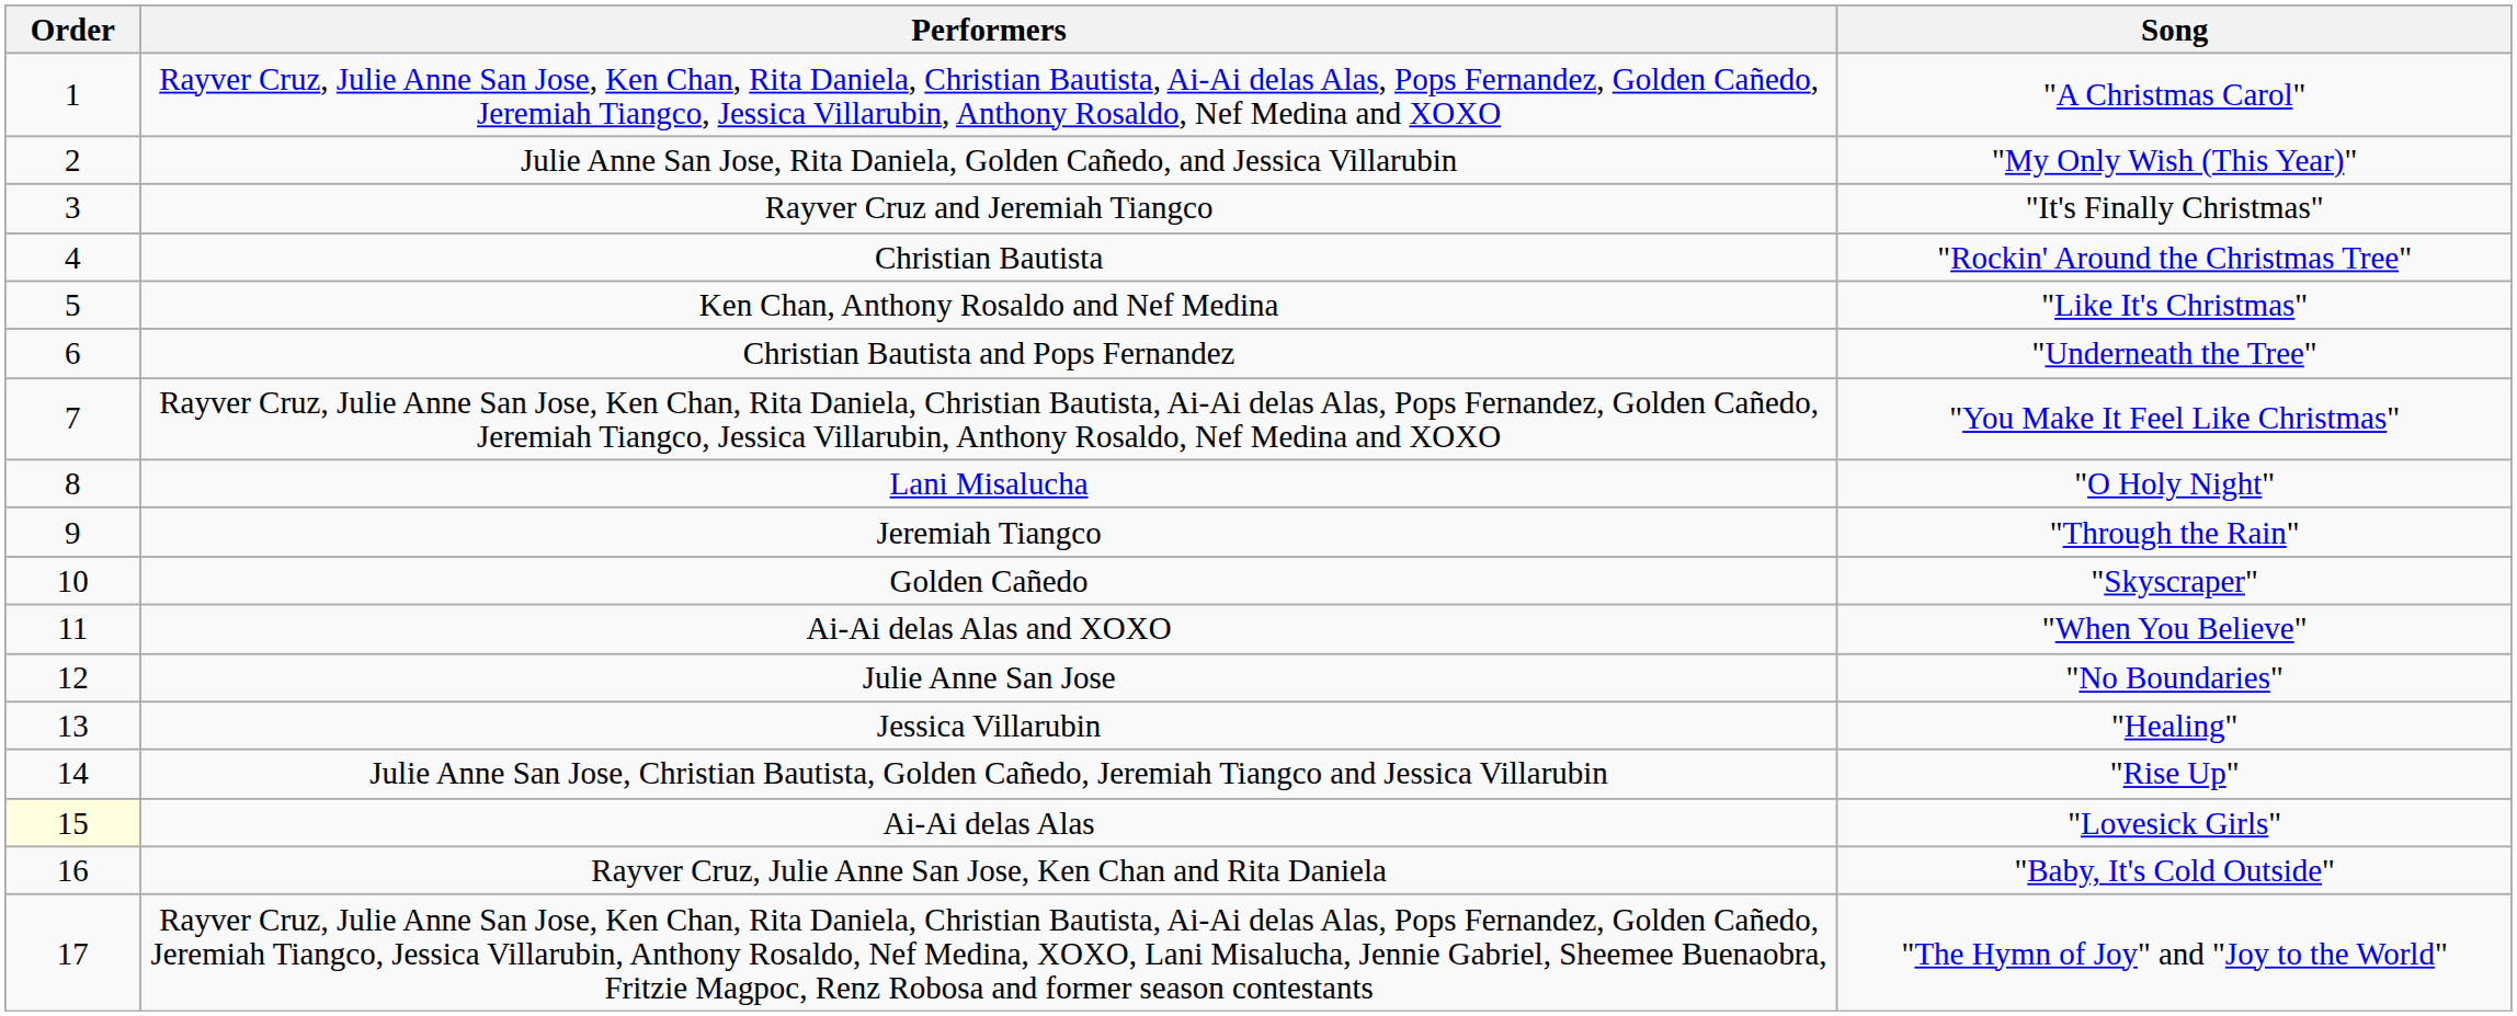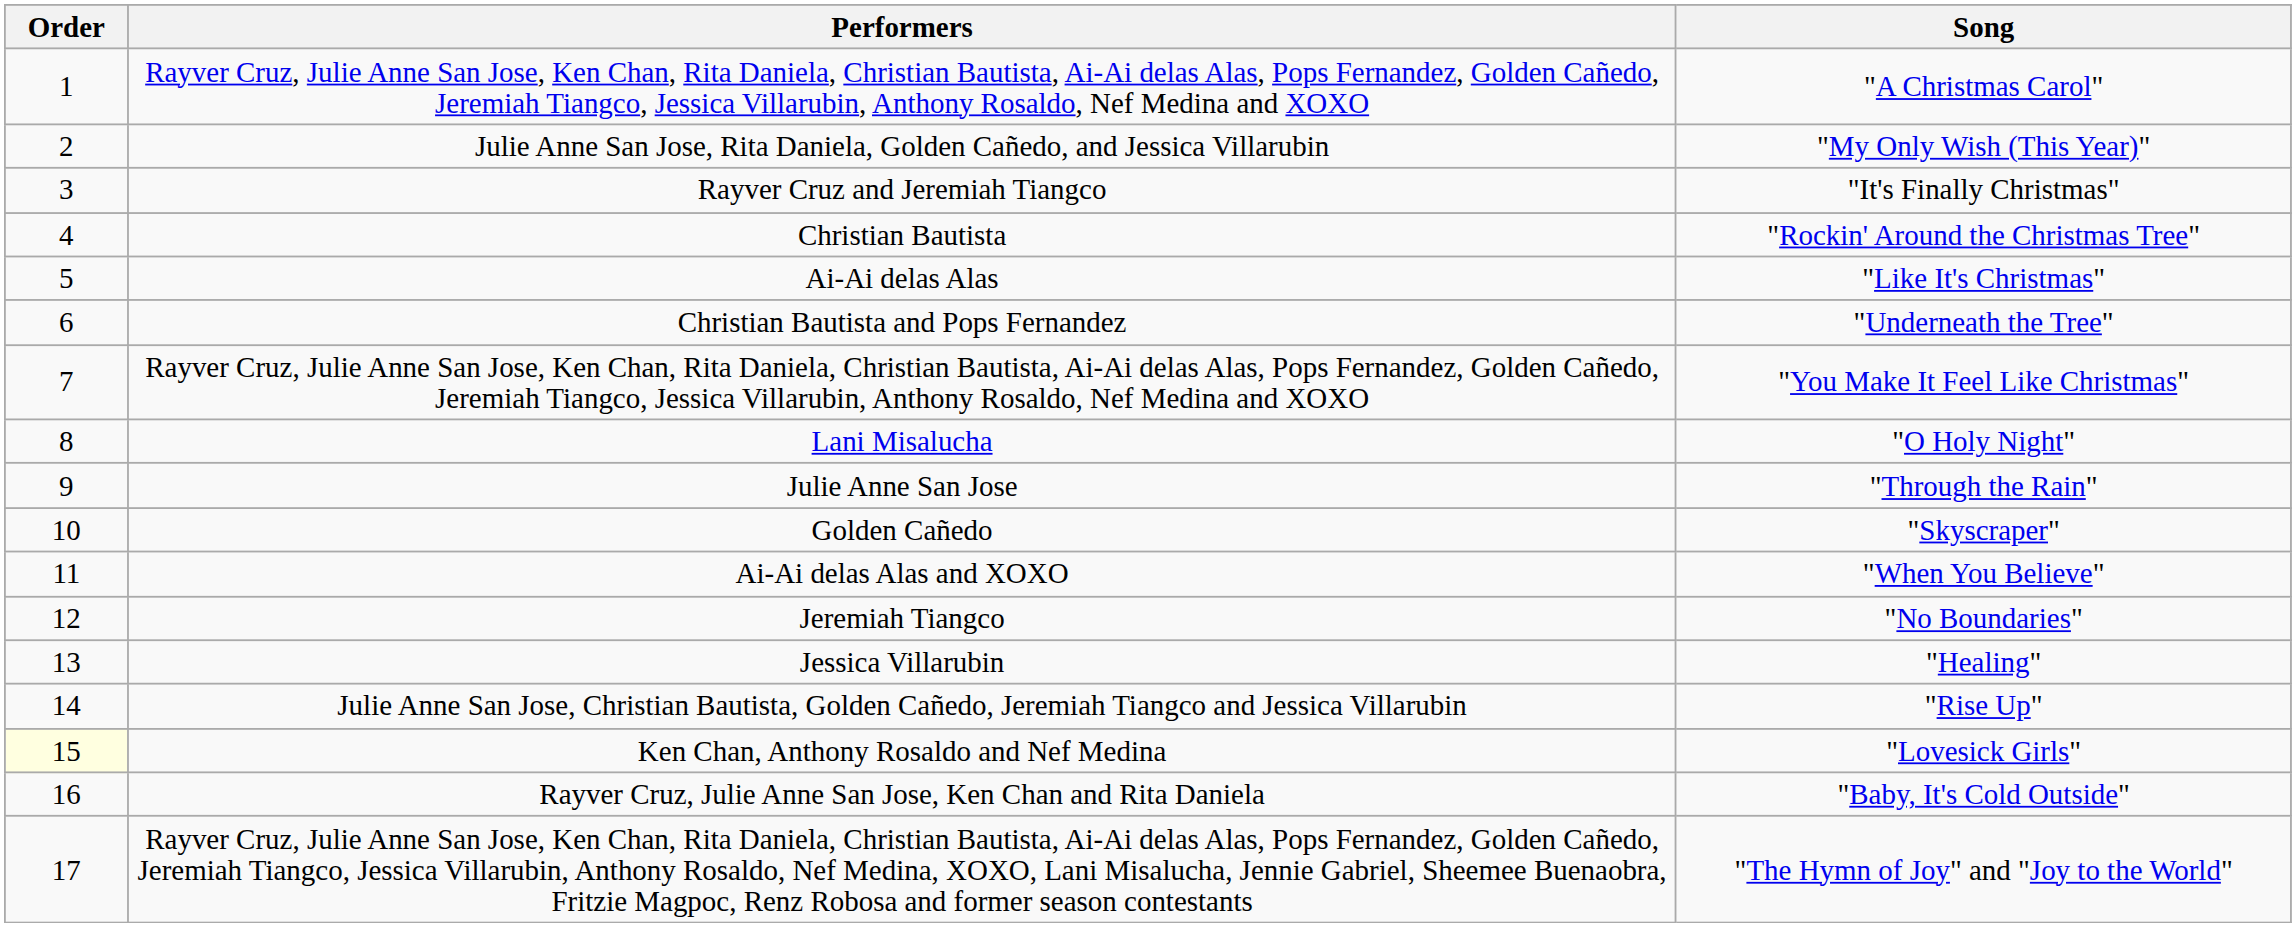 <table class="wikitable" style="text-align:center; line-height:17px; width:100%;">
 <tr>
 <th width=5%>Order</th>
 <th width=63%>Performers</th>
 <th width=25%>Song</th>
 </tr>
 <tr>
 <td>1</td>
 <td><a href='#'>Rayver Cruz</a>, <a href='#'>Julie Anne San Jose</a>, <a href='#'>Ken Chan</a>, <a href='#'>Rita Daniela</a>, <a href='#'>Christian Bautista</a>, <a href='#'>Ai-Ai delas Alas</a>, <a href='#'>Pops Fernandez</a>, <a href='#'>Golden Cañedo</a>, <a href='#'>Jeremiah Tiangco</a>, <a href='#'>Jessica Villarubin</a>, <a href='#'>Anthony Rosaldo</a>, Nef Medina and <a href='#'>XOXO</a></td>
 <td>"<a href='#'>A Christmas Carol</a>"</td>
 </tr>
 <tr>
 <td>2</td>
 <td>Julie Anne San Jose, Rita Daniela, Golden Cañedo, and Jessica Villarubin</td>
 <td>"<a href='#'>My Only Wish (This Year)</a>"</td>
 </tr>
 <tr>
 <td>3</td>
 <td>Rayver Cruz and Jeremiah Tiangco</td>
 <td>"It's Finally Christmas"</td>
 </tr>
 <tr>
 <td>4</td>
 <td>Christian Bautista</td>
 <td>"<a href='#'>Rockin' Around the Christmas Tree</a>"</td>
 </tr>
 <tr>
 <td>5</td>
-<td>Ken Chan, Anthony Rosaldo and Nef Medina</td>
+<td>Ai-Ai delas Alas</td>
 <td>"<a href='#'>Like It's Christmas</a>"</td>
 </tr>
 <tr>
 <td>6</td>
 <td>Christian Bautista and Pops Fernandez</td>
 <td>"<a href='#'>Underneath the Tree</a>"</td>
 </tr>
 <tr>
 <td>7</td>
 <td>Rayver Cruz, Julie Anne San Jose, Ken Chan, Rita Daniela, Christian Bautista, Ai-Ai delas Alas, Pops Fernandez, Golden Cañedo, Jeremiah Tiangco, Jessica Villarubin, Anthony Rosaldo, Nef Medina and XOXO</td>
 <td>"<a href='#'>You Make It Feel Like Christmas</a>"</td>
 </tr>
 <tr>
 <td>8</td>
 <td><a href='#'>Lani Misalucha</a></td>
 <td>"<a href='#'>O Holy Night</a>"</td>
 </tr>
 <tr>
 <td>9</td>
-<td>Jeremiah Tiangco</td>
+<td>Julie Anne San Jose</td>
 <td>"<a href='#'>Through the Rain</a>"</td>
 </tr>
 <tr>
 <td>10</td>
 <td>Golden Cañedo</td>
 <td>"<a href='#'>Skyscraper</a>"</td>
 </tr>
 <tr>
 <td>11</td>
 <td>Ai-Ai delas Alas and XOXO</td>
 <td>"<a href='#'>When You Believe</a>"</td>
 </tr>
 <tr>
 <td>12</td>
-<td>Julie Anne San Jose</td>
+<td>Jeremiah Tiangco</td>
 <td>"<a href='#'>No Boundaries</a>"</td>
 </tr>
 <tr>
 <td>13</td>
 <td>Jessica Villarubin</td>
 <td>"<a href='#'>Healing</a>"</td>
 </tr>
 <tr>
 <td>14</td>
 <td>Julie Anne San Jose, Christian Bautista, Golden Cañedo, Jeremiah Tiangco and Jessica Villarubin</td>
 <td>"<a href='#'>Rise Up</a>"</td>
 </tr>
 <tr>
 <td style="background: lightyellow;">15</td>
-<td>Ai-Ai delas Alas</td>
+<td>Ken Chan, Anthony Rosaldo and Nef Medina</td>
 <td>"<a href='#'>Lovesick Girls</a>"</td>
 </tr>
 <tr>
 <td>16</td>
 <td>Rayver Cruz, Julie Anne San Jose, Ken Chan and Rita Daniela</td>
 <td>"<a href='#'>Baby, It's Cold Outside</a>"</td>
 </tr>
 <tr>
 <td>17</td>
 <td>Rayver Cruz, Julie Anne San Jose, Ken Chan, Rita Daniela, Christian Bautista, Ai-Ai delas Alas, Pops Fernandez, Golden Cañedo, Jeremiah Tiangco, Jessica Villarubin, Anthony Rosaldo, Nef Medina, XOXO, Lani Misalucha, Jennie Gabriel, Sheemee Buenaobra, Fritzie Magpoc, Renz Robosa and former season contestants</td>
 <td>"<a href='#'>The Hymn of Joy</a>" and "<a href='#'>Joy to the World</a>"</td>
 </tr>
 </table>
